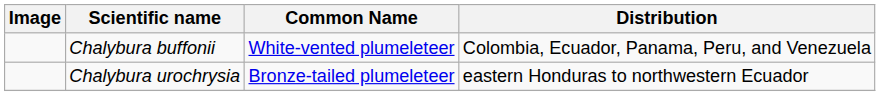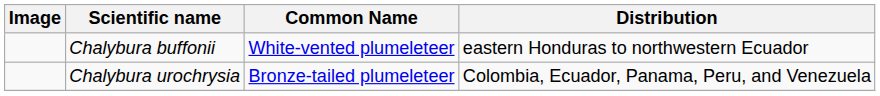 <table class="wikitable">
 <tr>
 <th>Image</th>
 <th>Scientific name</th>
 <th>Common Name</th>
 <th>Distribution</th>
 </tr>
 <tr>
 <td></td>
 <td><em>Chalybura buffonii</em></td>
 <td><a href='#'>White-vented plumeleteer</a></td>
-<td>Colombia, Ecuador, Panama, Peru, and Venezuela</td>
+<td>eastern Honduras to northwestern Ecuador</td>
 </tr>
 <tr>
 <td></td>
 <td><em>Chalybura urochrysia</em></td>
 <td><a href='#'>Bronze-tailed plumeleteer</a></td>
-<td>eastern Honduras to northwestern Ecuador</td>
+<td>Colombia, Ecuador, Panama, Peru, and Venezuela</td>
 </tr>
 <tr>
 </tr>
 </table>
